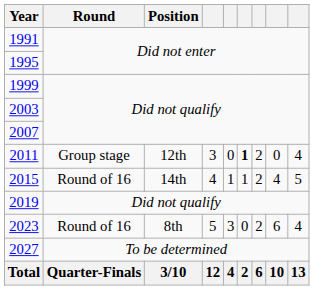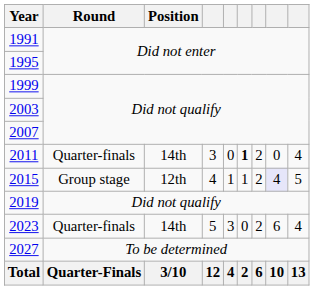 <table class="wikitable" style="text-align: center;">
 <tr>
 <th>Year</th>
 <th>Round</th>
 <th>Position</th>
 <th></th>
 <th></th>
 <th></th>
 <th></th>
 <th></th>
 <th></th>
 </tr>
 <tr>
 <td> <a href='#'>1991</a></td>
 <td rowspan=2 colspan=8><em>Did not enter</em></td>
 </tr>
 <tr>
 <td> <a href='#'>1995</a></td>
 </tr>
 <tr>
 <td> <a href='#'>1999</a></td>
 <td rowspan=3 colspan=8><em>Did not qualify</em></td>
 </tr>
 <tr>
 <td> <a href='#'>2003</a></td>
 </tr>
 <tr>
 <td> <a href='#'>2007</a></td>
 </tr>
 <tr>
 <td> <a href='#'>2011</a></td>
-<td>Group stage</td>
-<td>12th</td>
+<td>Quarter-finals</td>
+<td>14th</td>
 <td>3</td>
 <td>0</td>
 <td><strong>1</strong></td>
 <td>2</td>
 <td>0</td>
 <td>4</td>
 </tr>
 <tr>
 <td> <a href='#'>2015</a></td>
-<td>Round of 16</td>
-<td>14th</td>
+<td>Group stage</td>
+<td>12th</td>
 <td>4</td>
 <td>1</td>
 <td>1</td>
 <td>2</td>
-<td>4</td>
+<td style="background: lavender;">4</td>
 <td>5</td>
 </tr>
 <tr>
 <td> <a href='#'>2019</a></td>
 <td colspan=8><em>Did not qualify</em></td>
 </tr>
 <tr>
 <td>  <a href='#'>2023</a></td>
-<td>Round of 16</td>
-<td>8th</td>
+<td>Quarter-finals</td>
+<td>14th</td>
 <td>5</td>
 <td>3</td>
 <td>0</td>
 <td>2</td>
 <td>6</td>
 <td>4</td>
 </tr>
 <tr>
 <td> <a href='#'>2027</a></td>
 <td colspan=8><em>To be determined</em></td>
 </tr>
 <tr>
 <th>Total</th>
 <th>Quarter-Finals</th>
 <th>3/10</th>
 <th>12</th>
 <th>4</th>
 <th>2</th>
 <th>6</th>
 <th>10</th>
 <th>13</th>
 </tr>
 </table>
